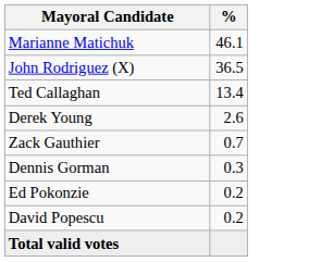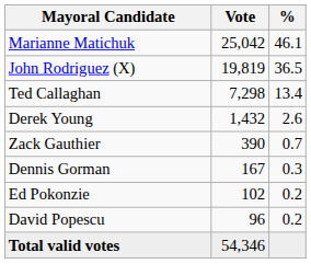 <table class="wikitable">
 <tr>
 <th bgcolor="#DDDDFF" width="200px">Mayoral Candidate</th>
+<th bgcolor="#DDDDFF" width="50px">Vote</th>
 <th bgcolor="#DDDDFF" width="30px">%</th>
 </tr>
 <tr>
 <td align="left"><a href='#'>Marianne Matichuk</a></td>
+<td align="right">25,042</td>
 <td align="right">46.1</td>
 </tr>
 <tr>
 <td align="left"><a href='#'>John Rodriguez</a> (X)</td>
+<td align="right">19,819</td>
 <td align="right">36.5</td>
 </tr>
 <tr>
 <td align="left">Ted Callaghan</td>
+<td align="right">7,298</td>
 <td align="right">13.4</td>
 </tr>
 <tr>
 <td align="left">Derek Young</td>
+<td align="right">1,432</td>
 <td align="right">2.6</td>
 </tr>
 <tr>
 <td align="left">Zack Gauthier</td>
+<td align="right">390</td>
 <td align="right">0.7</td>
 </tr>
 <tr>
 <td align="left">Dennis Gorman</td>
+<td align="right">167</td>
 <td align="right">0.3</td>
 </tr>
 <tr>
 <td align="left">Ed Pokonzie</td>
+<td align="right">102</td>
 <td align="right">0.2</td>
 </tr>
 <tr>
 <td align="left">David Popescu</td>
+<td align="right">96</td>
 <td align="right">0.2</td>
 </tr>
 <tr bgcolor="#EEEEEE">
 <td align="left"><strong>Total valid votes</strong></td>
+<td align="right">54,346</td>
 <td align="right"></td>
 </tr>
 </table>
